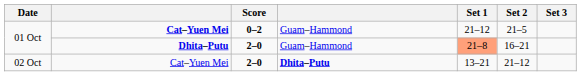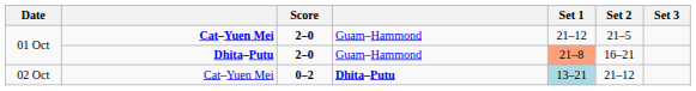 <table class="wikitable" style="text-align: center; font-size:90% ">
 <tr>
 <th width="60">Date</th>
 <th align="right" width="250"></th>
 <th width="60">Score</th>
 <th align="left" width="250"></th>
 <th width="50">Set 1</th>
 <th width="50">Set 2</th>
 <th width="50">Set 3</th>
 </tr>
 <tr>
 <td rowspan=2>01 Oct</td>
 <td align=right><strong><a href='#'>Cat</a>–<a href='#'>Yuen Mei</a> </strong></td>
-<td align=center><strong>0–2</strong></td>
+<td align=center><strong>2–0</strong></td>
 <td align=left> <a href='#'>Guam</a>–<a href='#'>Hammond</a></td>
 <td>21–12</td>
 <td>21–5</td>
 <td></td>
 </tr>
 <tr>
 <td align=right><strong><a href='#'>Dhita</a>–<a href='#'>Putu</a> </strong></td>
 <td align=center><strong>2–0</strong></td>
 <td align=left> <a href='#'>Guam</a>–<a href='#'>Hammond</a></td>
 <td style="background: lightsalmon;">21–8</td>
 <td>16–21</td>
 <td></td>
 </tr>
 <tr>
 <td>02 Oct</td>
 <td align=right><a href='#'>Cat</a>–<a href='#'>Yuen Mei</a> </td>
-<td align=center><strong>2–0</strong></td>
+<td align=center><strong>0–2</strong></td>
 <td align=left><strong> <a href='#'>Dhita</a>–<a href='#'>Putu</a></strong></td>
-<td>13–21</td>
+<td style="background: lightblue;">13–21</td>
 <td>21–12</td>
 <td></td>
 </tr>
 </table>
